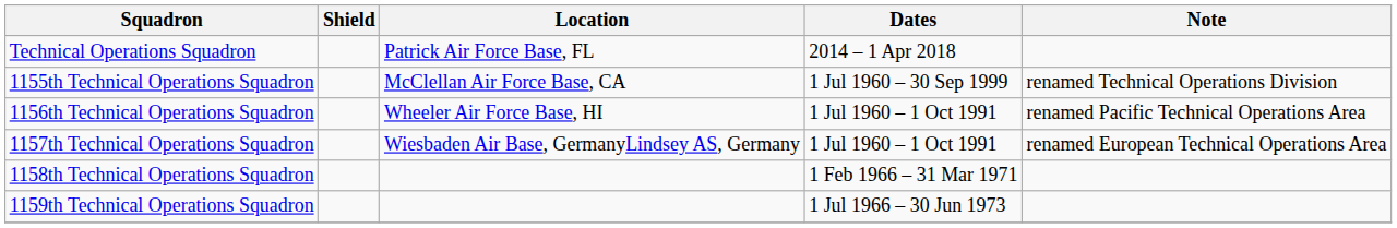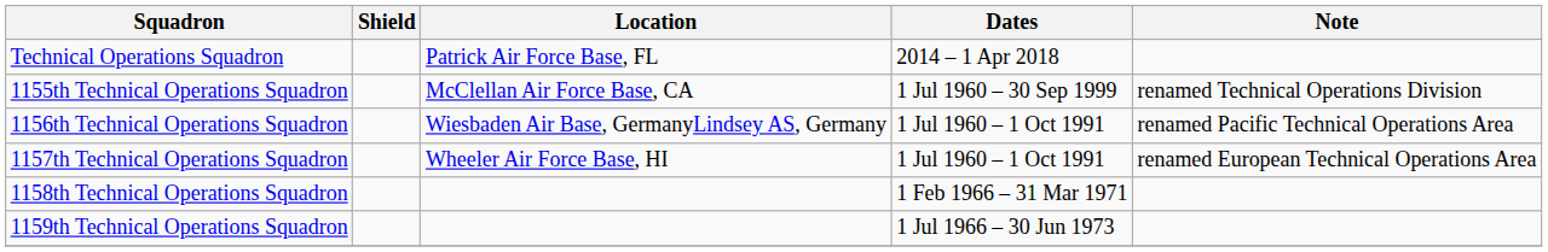 <table class="wikitable">
 <tr>
 <th>Squadron</th>
 <th>Shield</th>
 <th>Location</th>
 <th>Dates</th>
 <th>Note</th>
 </tr>
 <tr>
 <td><a href='#'>Technical Operations Squadron</a></td>
 <td></td>
 <td><a href='#'>Patrick Air Force Base</a>, FL</td>
 <td>2014 – 1 Apr 2018</td>
 <td></td>
 </tr>
 <tr>
 <td><a href='#'>1155th Technical Operations Squadron</a></td>
 <td></td>
 <td><a href='#'>McClellan Air Force Base</a>, CA</td>
 <td>1 Jul 1960 – 30 Sep 1999</td>
 <td>renamed Technical Operations Division</td>
 </tr>
 <tr>
 <td><a href='#'>1156th Technical Operations Squadron</a></td>
 <td></td>
-<td><a href='#'>Wheeler Air Force Base</a>, HI</td>
+<td><a href='#'>Wiesbaden Air Base</a>, Germany<a href='#'>Lindsey AS</a>, Germany</td>
 <td>1 Jul 1960 – 1 Oct 1991</td>
 <td>renamed Pacific Technical Operations Area</td>
 </tr>
 <tr>
 <td><a href='#'>1157th Technical Operations Squadron</a></td>
 <td></td>
-<td><a href='#'>Wiesbaden Air Base</a>, Germany<a href='#'>Lindsey AS</a>, Germany</td>
+<td><a href='#'>Wheeler Air Force Base</a>, HI</td>
 <td>1 Jul 1960 – 1 Oct 1991</td>
 <td>renamed European Technical Operations Area</td>
 </tr>
 <tr>
 <td><a href='#'>1158th Technical Operations Squadron</a></td>
 <td></td>
 <td></td>
 <td>1 Feb 1966 – 31 Mar 1971</td>
 <td></td>
 </tr>
 <tr>
 <td><a href='#'>1159th Technical Operations Squadron</a></td>
 <td></td>
 <td></td>
 <td>1 Jul 1966 – 30 Jun 1973</td>
 <td></td>
 </tr>
 <tr>
 </tr>
 </table>
